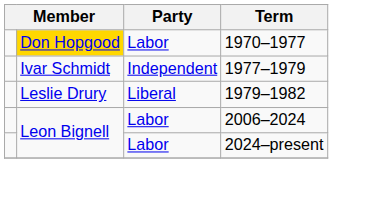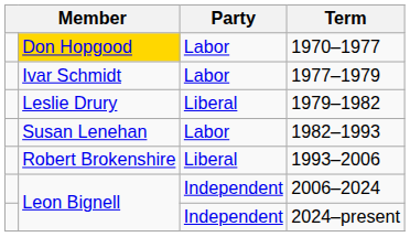 <table class="wikitable">
 <tr>
 <th colspan="2">Member</th>
 <th>Party</th>
 <th>Term</th>
 </tr>
 <tr>
 <td> </td>
 <td style="background: gold;"><a href='#'>Don Hopgood</a></td>
 <td><a href='#'>Labor</a></td>
 <td>1970–1977</td>
 </tr>
 <tr>
 <td> </td>
 <td><a href='#'>Ivar Schmidt</a></td>
-<td><a href='#'>Independent</a></td>
+<td><a href='#'>Labor</a></td>
 <td>1977–1979</td>
 </tr>
 <tr>
 <td> </td>
 <td><a href='#'>Leslie Drury</a></td>
 <td><a href='#'>Liberal</a></td>
 <td>1979–1982</td>
 </tr>
 <tr>
 <td> </td>
+<td><a href='#'>Susan Lenehan</a></td>
+<td><a href='#'>Labor</a></td>
+<td>1982–1993</td>
+</tr>
+<tr>
+<td> </td>
+<td><a href='#'>Robert Brokenshire</a></td>
+<td><a href='#'>Liberal</a></td>
+<td>1993–2006</td>
+</tr>
+<tr>
+<td> </td>
 <td rowspan="2"><a href='#'>Leon Bignell</a></td>
-<td><a href='#'>Labor</a></td>
+<td><a href='#'>Independent</a></td>
 <td>2006–2024</td>
 </tr>
 <tr>
 <td> </td>
-<td><a href='#'>Labor</a></td>
+<td><a href='#'>Independent</a></td>
 <td>2024–present</td>
 </tr>
 <tr>
 </tr>
 </table>
